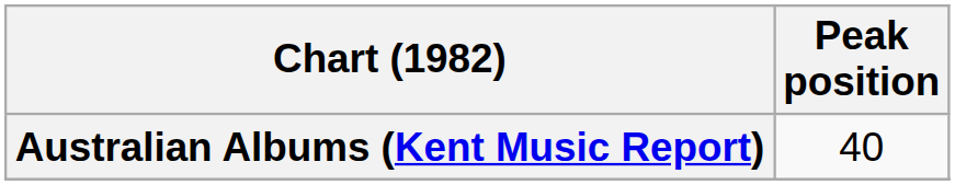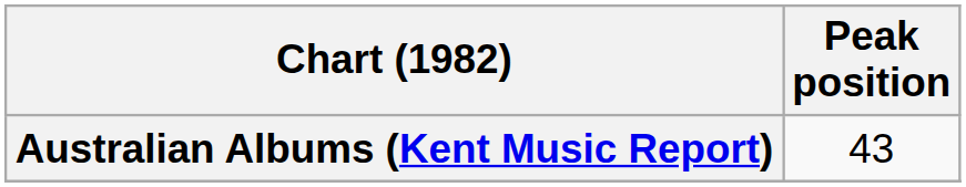 <table class="wikitable sortable plainrowheaders" style="text-align:center">
 <tr>
 <th scope="col">Chart (1982)</th>
 <th scope="col">Peak<br>position</th>
 </tr>
 <tr>
 <th scope="row">Australian Albums (<a href='#'>Kent Music Report</a>)</th>
-<td>40</td>
+<td>43</td>
 </tr>
 <tr>
 </tr>
 <tr>
 </tr>
 <tr>
 </tr>
 </table>
